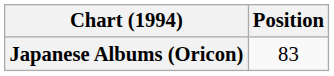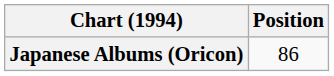 <table class="wikitable plainrowheaders" style="text-align:center">
 <tr>
 <th scope="col">Chart (1994)</th>
 <th scope="col">Position</th>
 </tr>
 <tr>
 <th scope="row">Japanese Albums (Oricon)</th>
-<td>83</td>
+<td>86</td>
 </tr>
 </table>
